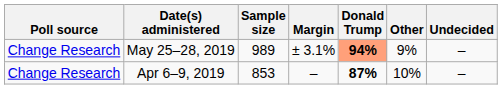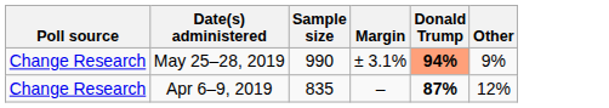 <table class="wikitable" style="font-size:90%;text-align:center;">
 <tr valign=bottom style="font-size:90%;">
 <th>Poll source</th>
 <th>Date(s)<br>administered</th>
 <th>Sample<br>size</th>
 <th>Margin<br></th>
 <th>Donald<br>Trump</th>
 <th>Other</th>
-<th>Undecided</th>
 </tr>
 <tr>
 <td style="text-align:left;"><a href='#'>Change Research</a></td>
 <td>May 25–28, 2019</td>
-<td>989</td>
+<td>990</td>
 <td>± 3.1%</td>
 <td style="background: lightsalmon;"><strong>94%</strong></td>
 <td>9%</td>
-<td>–</td>
 </tr>
 <tr>
 <td style="text-align:left;"><a href='#'>Change Research</a></td>
 <td>Apr 6–9, 2019</td>
-<td>853</td>
+<td>835</td>
 <td>–</td>
 <td><strong>87%</strong></td>
-<td>10%</td>
-<td>–</td>
+<td>12%</td>
 </tr>
 </table>
